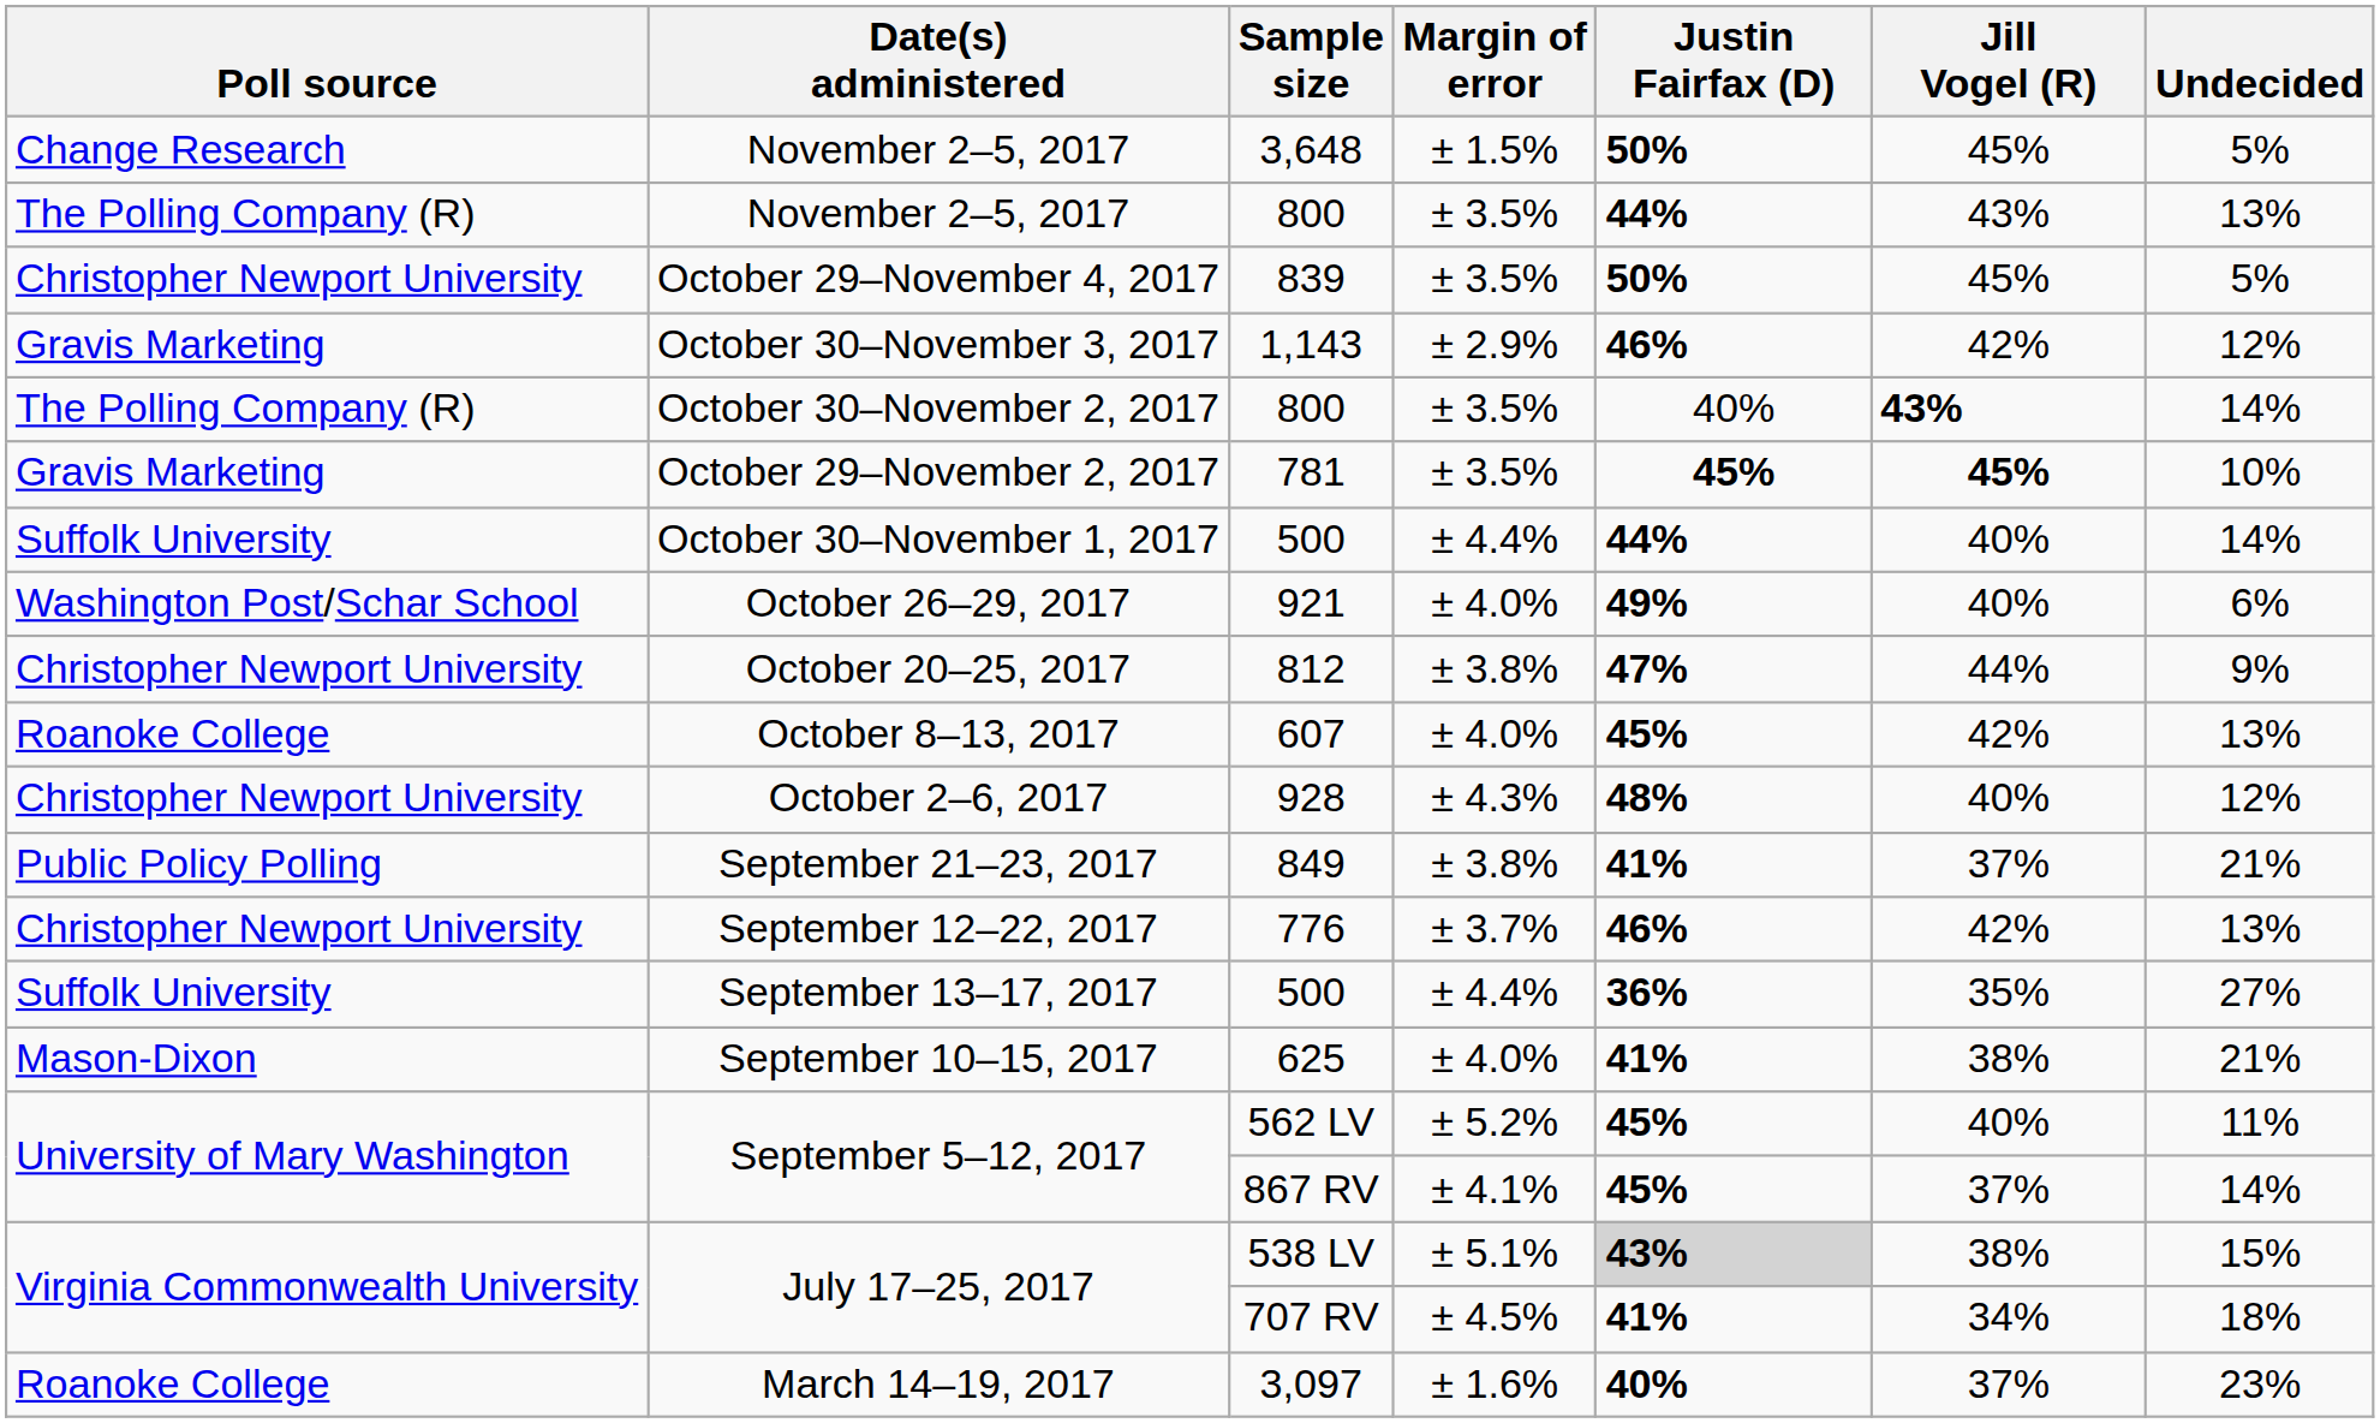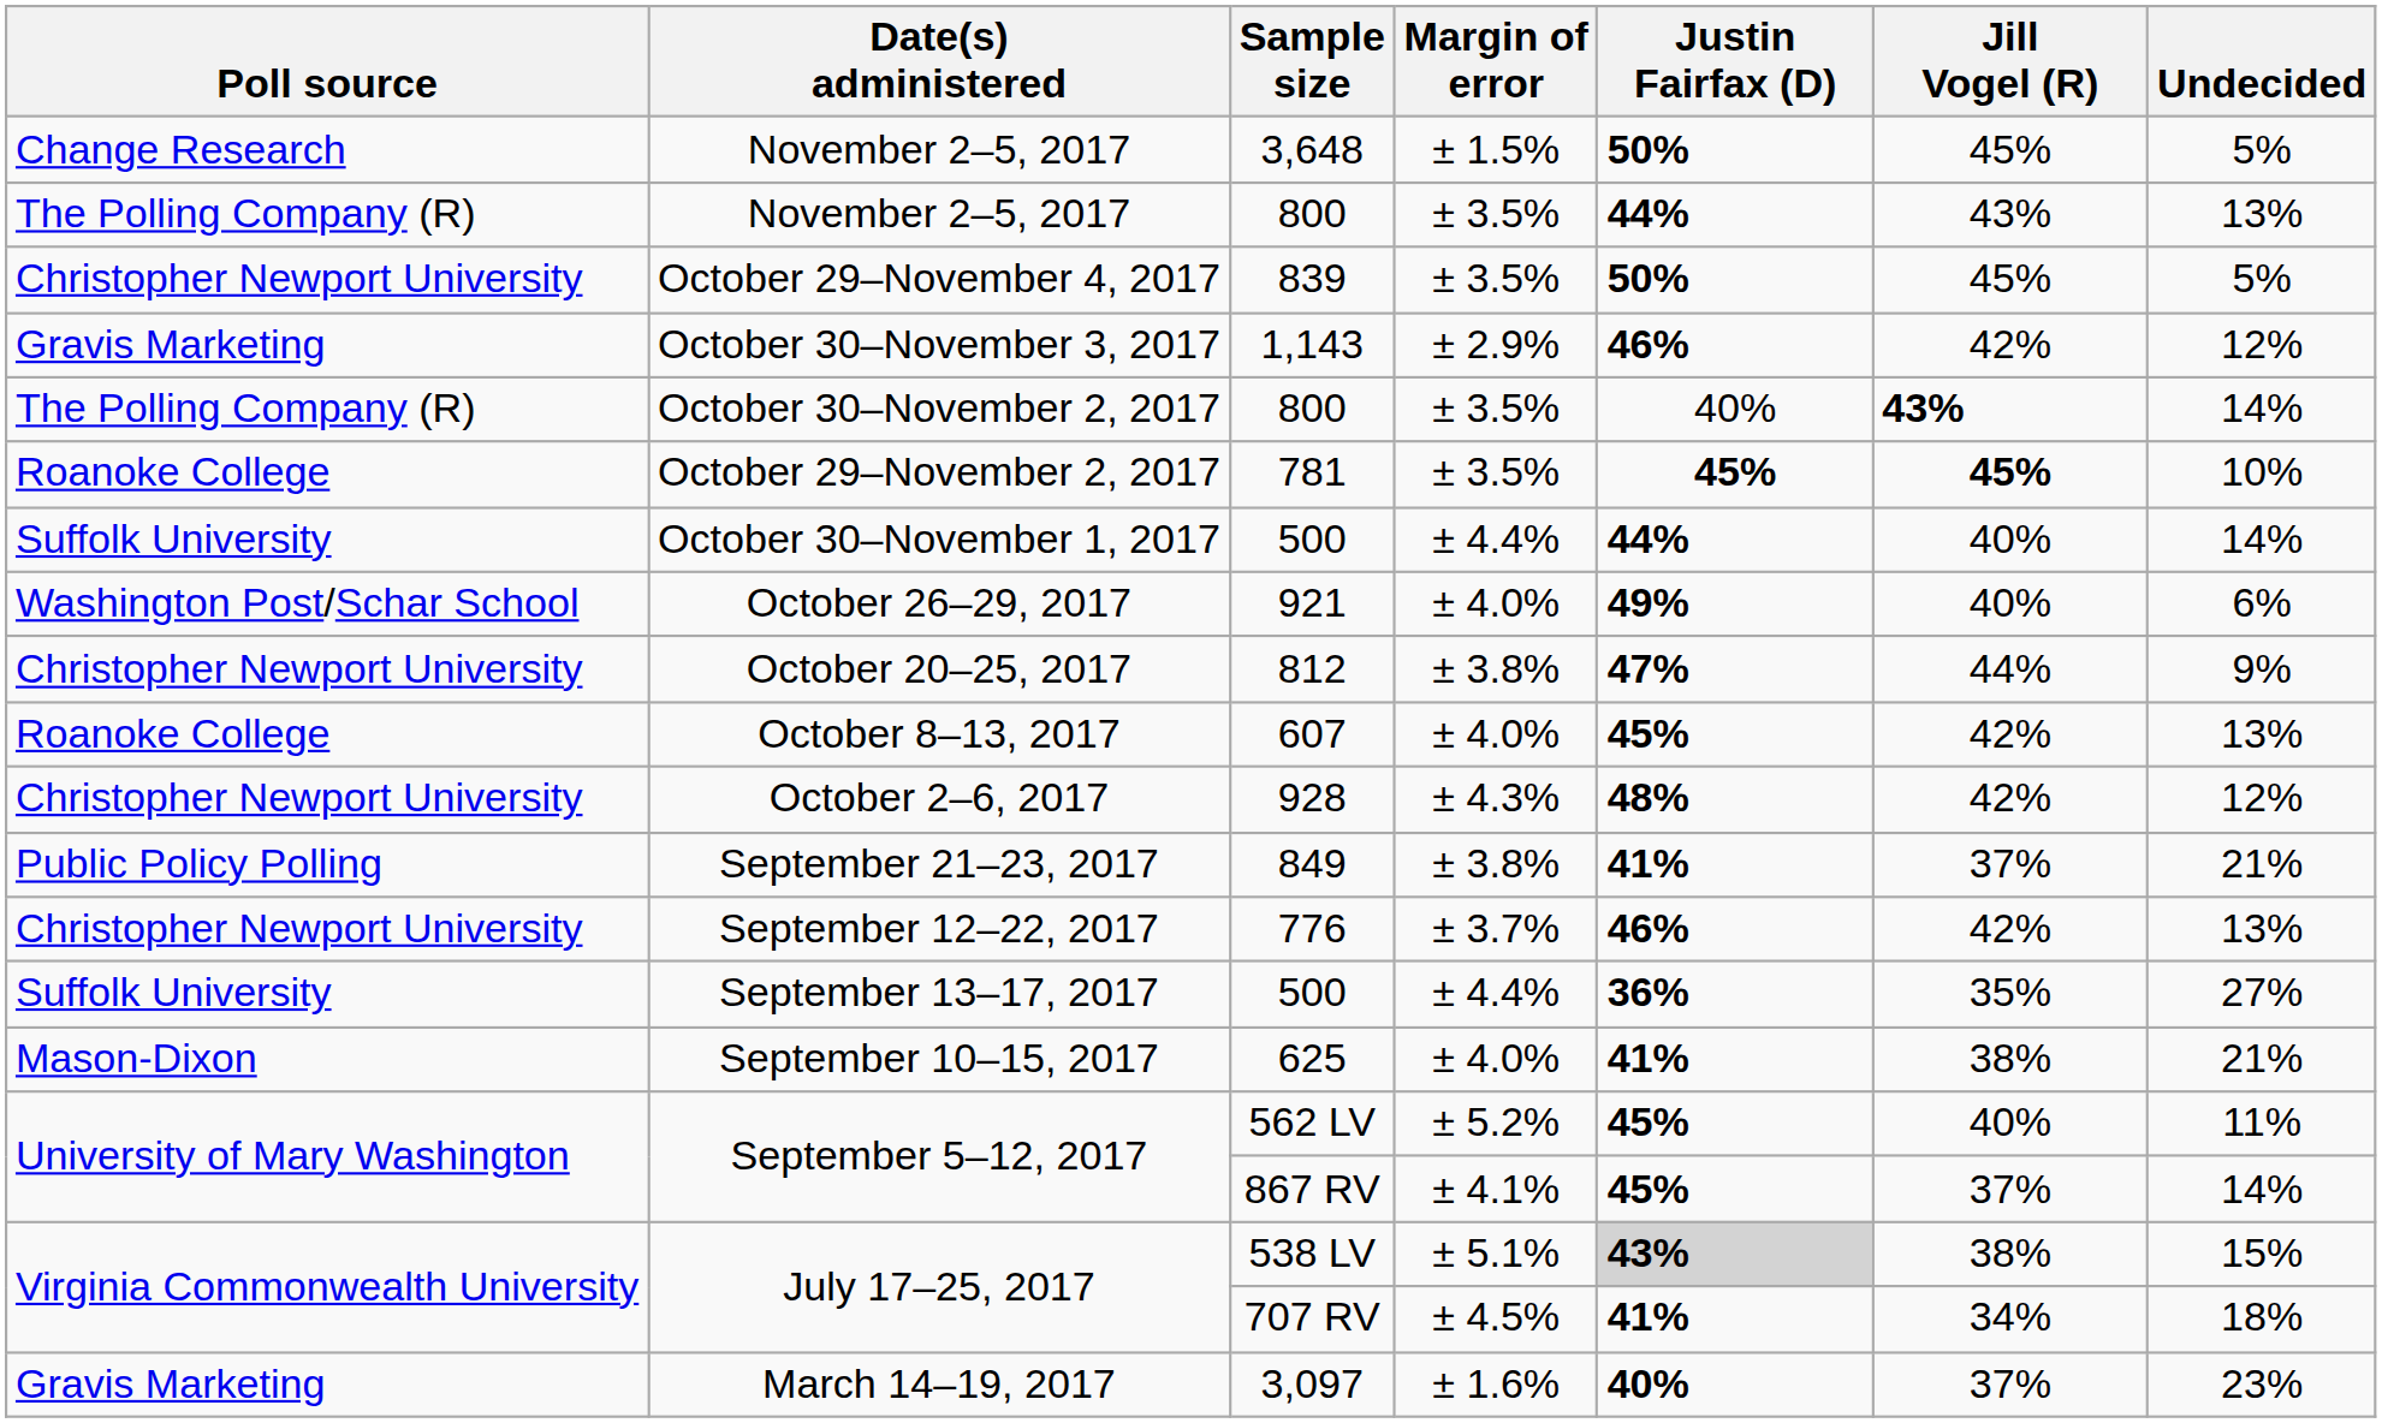 <table class="wikitable">
 <tr valign= bottom>
 <th>Poll source</th>
 <th>Date(s)<br>administered</th>
 <th>Sample<br>size</th>
 <th>Margin of<br>error</th>
 <th style="width:100px;">Justin<br>Fairfax (D)</th>
 <th style="width:100px;">Jill<br>Vogel (R)</th>
 <th>Undecided</th>
 </tr>
 <tr>
 <td><a href='#'>Change Research</a></td>
 <td align=center>November 2–5, 2017</td>
 <td align=center>3,648</td>
 <td align=center>± 1.5%</td>
 <td><strong>50%</strong></td>
 <td align=center>45%</td>
 <td align=center>5%</td>
 </tr>
 <tr>
 <td><a href='#'>The Polling Company</a> (R)</td>
 <td align=center>November 2–5, 2017</td>
 <td align=center>800</td>
 <td align=center>± 3.5%</td>
 <td><strong>44%</strong></td>
 <td align=center>43%</td>
 <td align=center>13%</td>
 </tr>
 <tr>
 <td><a href='#'>Christopher Newport University</a></td>
 <td align=center>October 29–November 4, 2017</td>
 <td align=center>839</td>
 <td align=center>± 3.5%</td>
 <td><strong>50%</strong></td>
 <td align=center>45%</td>
 <td align=center>5%</td>
 </tr>
 <tr>
 <td><a href='#'>Gravis Marketing</a></td>
 <td align=center>October 30–November 3, 2017</td>
 <td align=center>1,143</td>
 <td align=center>± 2.9%</td>
 <td><strong>46%</strong></td>
 <td align=center>42%</td>
 <td align=center>12%</td>
 </tr>
 <tr>
 <td><a href='#'>The Polling Company</a> (R)</td>
 <td align=center>October 30–November 2, 2017</td>
 <td align=center>800</td>
 <td align=center>± 3.5%</td>
 <td align=center>40%</td>
 <td><strong>43%</strong></td>
 <td align=center>14%</td>
 </tr>
 <tr>
-<td><a href='#'>Gravis Marketing</a></td>
+<td><a href='#'>Roanoke College</a></td>
 <td align=center>October 29–November 2, 2017</td>
 <td align=center>781</td>
 <td align=center>± 3.5%</td>
 <td align=center><strong>45%</strong></td>
 <td align=center><strong>45%</strong></td>
 <td align=center>10%</td>
 </tr>
 <tr>
 <td><a href='#'>Suffolk University</a></td>
 <td align=center>October 30–November 1, 2017</td>
 <td align=center>500</td>
 <td align=center>± 4.4%</td>
 <td><strong>44%</strong></td>
 <td align=center>40%</td>
 <td align=center>14%</td>
 </tr>
 <tr>
 <td><a href='#'>Washington Post</a>/<a href='#'>Schar School</a></td>
 <td align=center>October 26–29, 2017</td>
 <td align=center>921</td>
 <td align=center>± 4.0%</td>
 <td><strong>49%</strong></td>
 <td align=center>40%</td>
 <td align=center>6%</td>
 </tr>
 <tr>
 <td><a href='#'>Christopher Newport University</a></td>
 <td align=center>October 20–25, 2017</td>
 <td align=center>812</td>
 <td align=center>± 3.8%</td>
 <td><strong>47%</strong></td>
 <td align=center>44%</td>
 <td align=center>9%</td>
 </tr>
 <tr>
 <td><a href='#'>Roanoke College</a></td>
 <td align=center>October 8–13, 2017</td>
 <td align=center>607</td>
 <td align=center>± 4.0%</td>
 <td><strong>45%</strong></td>
 <td align=center>42%</td>
 <td align=center>13%</td>
 </tr>
 <tr>
 <td><a href='#'>Christopher Newport University</a></td>
 <td align=center>October 2–6, 2017</td>
 <td align=center>928</td>
 <td align=center>± 4.3%</td>
 <td><strong>48%</strong></td>
-<td align=center>40%</td>
+<td align=center>42%</td>
 <td align=center>12%</td>
 </tr>
 <tr>
 <td><a href='#'>Public Policy Polling</a></td>
 <td align=center>September 21–23, 2017</td>
 <td align=center>849</td>
 <td align=center>± 3.8%</td>
 <td><strong>41%</strong></td>
 <td align=center>37%</td>
 <td align=center>21%</td>
 </tr>
 <tr>
 <td><a href='#'>Christopher Newport University</a></td>
 <td align=center>September 12–22, 2017</td>
 <td align=center>776</td>
 <td align=center>± 3.7%</td>
 <td><strong>46%</strong></td>
 <td align=center>42%</td>
 <td align=center>13%</td>
 </tr>
 <tr>
 <td><a href='#'>Suffolk University</a></td>
 <td align=center>September 13–17, 2017</td>
 <td align=center>500</td>
 <td align=center>± 4.4%</td>
 <td><strong>36%</strong></td>
 <td align=center>35%</td>
 <td align=center>27%</td>
 </tr>
 <tr>
 <td><a href='#'>Mason-Dixon</a></td>
 <td align=center>September 10–15, 2017</td>
 <td align=center>625</td>
 <td align=center>± 4.0%</td>
 <td><strong>41%</strong></td>
 <td align=center>38%</td>
 <td align=center>21%</td>
 </tr>
 <tr>
 <td rowspan=2><a href='#'>University of Mary Washington</a></td>
 <td align=center rowspan=2>September 5–12, 2017</td>
 <td align=center>562 LV</td>
 <td align=center>± 5.2%</td>
 <td><strong>45%</strong></td>
 <td align=center>40%</td>
 <td align=center>11%</td>
 </tr>
 <tr>
 <td align=center>867 RV</td>
 <td align=center>± 4.1%</td>
 <td><strong>45%</strong></td>
 <td align=center>37%</td>
 <td align=center>14%</td>
 </tr>
 <tr>
 <td rowspan=2><a href='#'>Virginia Commonwealth University</a></td>
 <td align=center rowspan=2>July 17–25, 2017</td>
 <td align=center>538 LV</td>
 <td align=center>± 5.1%</td>
 <td style="background: lightgrey;"><strong>43%</strong></td>
 <td align=center>38%</td>
 <td align=center>15%</td>
 </tr>
 <tr>
 <td align=center>707 RV</td>
 <td align=center>± 4.5%</td>
 <td><strong>41%</strong></td>
 <td align=center>34%</td>
 <td align=center>18%</td>
 </tr>
 <tr>
-<td><a href='#'>Roanoke College</a></td>
+<td><a href='#'>Gravis Marketing</a></td>
 <td align=center>March 14–19, 2017</td>
 <td align=center>3,097</td>
 <td align=center>± 1.6%</td>
 <td><strong>40%</strong></td>
 <td align=center>37%</td>
 <td align=center>23%</td>
 </tr>
 </table>
